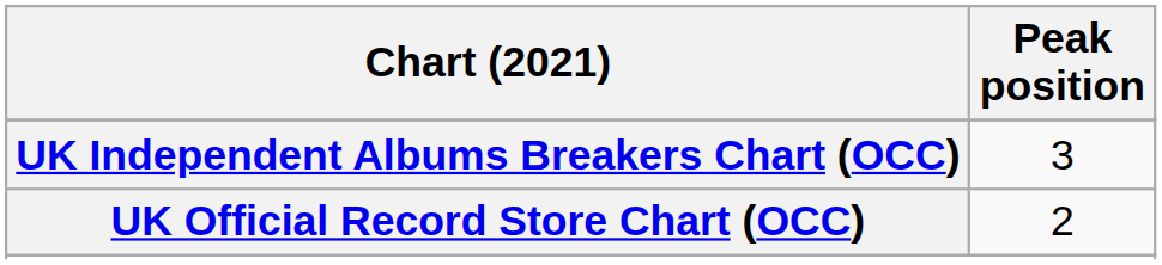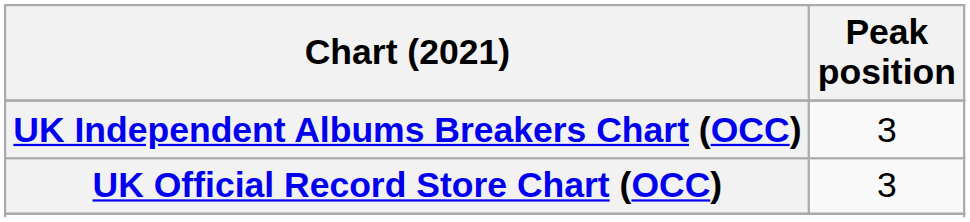 <table class="wikitable plainrowheaders sortable" style="text-align:center">
 <tr>
 <th>Chart (2021)</th>
 <th>Peak<br>position</th>
 </tr>
 <tr>
 </tr>
 <tr>
 <th scope="row"><a href='#'>UK Independent Albums Breakers Chart</a> (<a href='#'>OCC</a>)</th>
 <td>3</td>
 </tr>
 <tr>
 <th scope="row"><a href='#'>UK Official Record Store Chart</a> (<a href='#'>OCC</a>)</th>
-<td>2</td>
+<td>3</td>
 </tr>
 <tr>
 </tr>
 <tr>
 </tr>
 </table>
